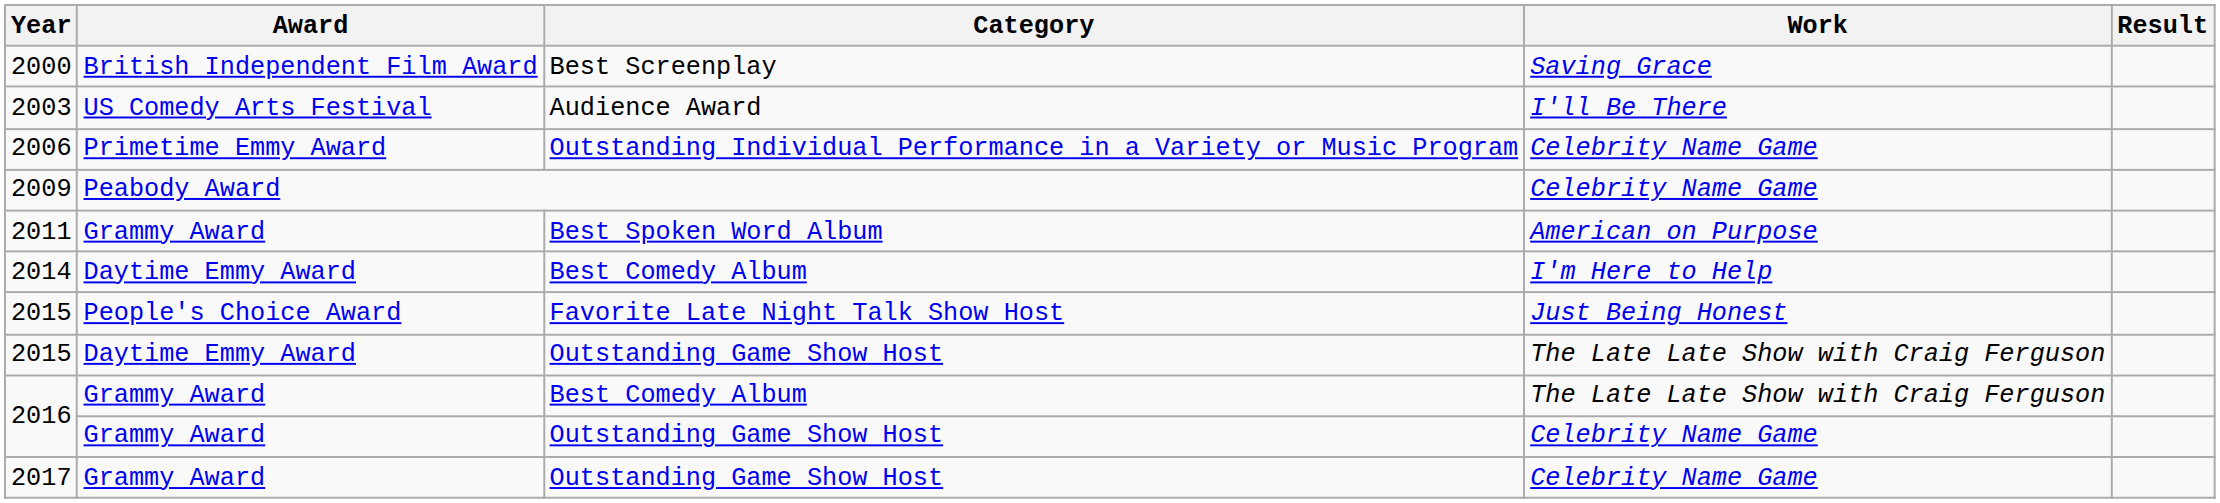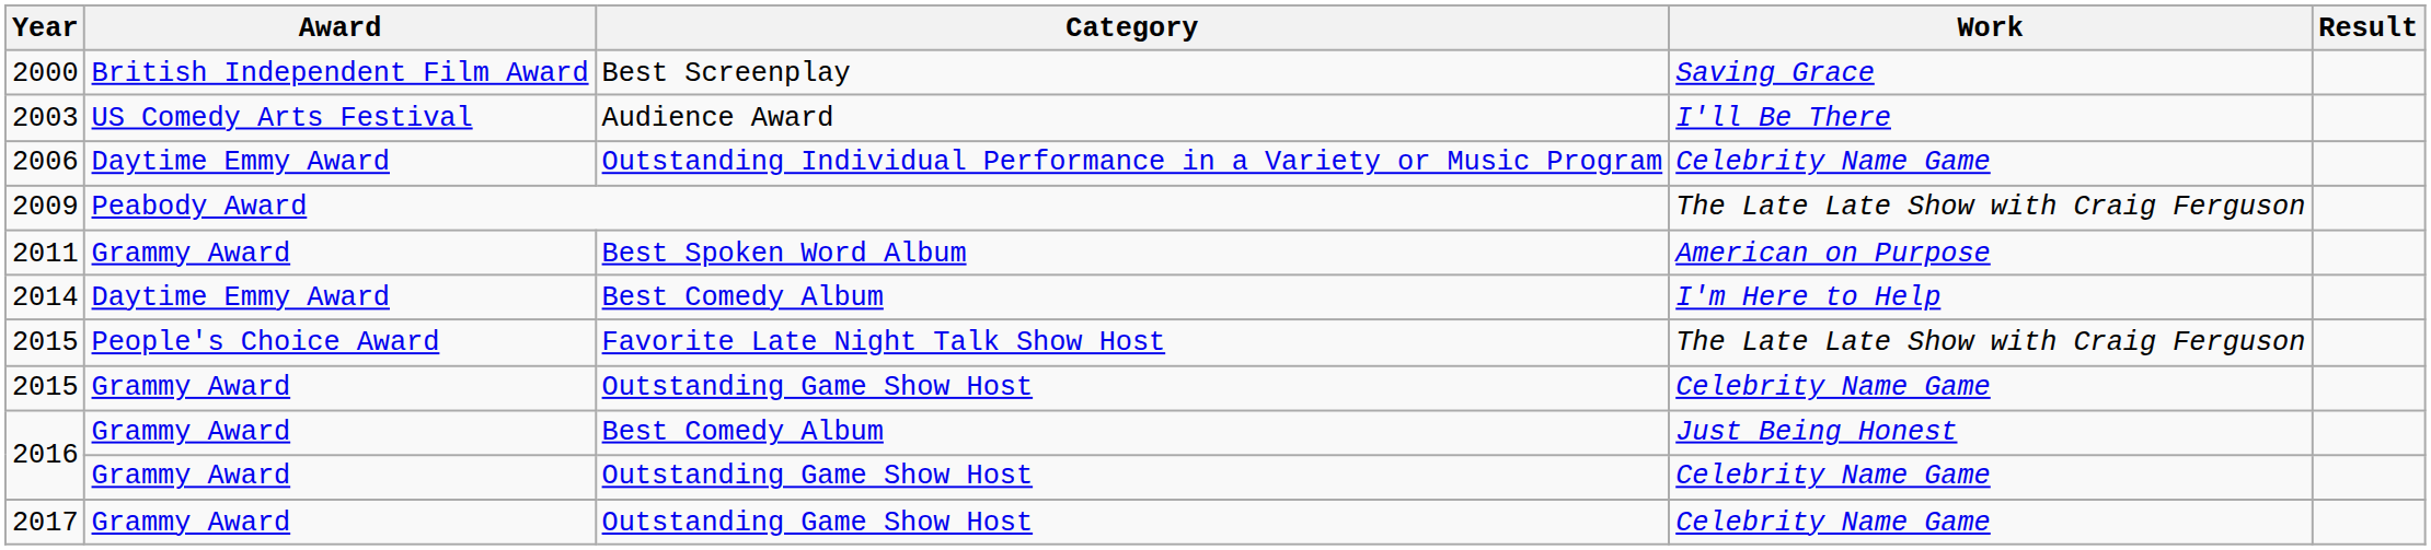 <table class="wikitable sortable">
 <tr>
 <th>Year</th>
 <th>Award</th>
 <th>Category</th>
 <th>Work</th>
 <th>Result</th>
 </tr>
 <tr>
 <td>2000</td>
 <td><a href='#'>British Independent Film Award</a></td>
 <td>Best Screenplay</td>
 <td><em><a href='#'>Saving Grace</a></em></td>
 <td></td>
 </tr>
 <tr>
 <td>2003</td>
 <td><a href='#'>US Comedy Arts Festival</a></td>
 <td>Audience Award</td>
 <td><em><a href='#'>I'll Be There</a></em></td>
 <td></td>
 </tr>
 <tr>
 <td>2006</td>
-<td><a href='#'>Primetime Emmy Award</a></td>
+<td><a href='#'>Daytime Emmy Award</a></td>
 <td><a href='#'>Outstanding Individual Performance in a Variety or Music Program</a></td>
 <td><em><a href='#'>Celebrity Name Game</a></em></td>
 <td></td>
 </tr>
 <tr>
 <td>2009</td>
 <td colspan="2"><a href='#'>Peabody Award</a></td>
-<td><em><a href='#'>Celebrity Name Game</a></em></td>
+<td><em>The Late Late Show with Craig Ferguson</em></td>
 <td></td>
 </tr>
 <tr>
 <td>2011</td>
 <td><a href='#'>Grammy Award</a></td>
 <td><a href='#'>Best Spoken Word Album</a></td>
 <td><em><a href='#'>American on Purpose</a></em></td>
 <td></td>
 </tr>
 <tr>
 <td>2014</td>
 <td><a href='#'>Daytime Emmy Award</a></td>
 <td><a href='#'>Best Comedy Album</a></td>
 <td><em><a href='#'>I'm Here to Help</a></em></td>
 <td></td>
 </tr>
 <tr>
 <td>2015</td>
 <td><a href='#'>People's Choice Award</a></td>
 <td><a href='#'>Favorite Late Night Talk Show Host</a></td>
-<td><em><a href='#'>Just Being Honest</a></em></td>
+<td><em>The Late Late Show with Craig Ferguson</em></td>
 <td></td>
 </tr>
 <tr>
 <td>2015</td>
-<td><a href='#'>Daytime Emmy Award</a></td>
+<td><a href='#'>Grammy Award</a></td>
 <td><a href='#'>Outstanding Game Show Host</a></td>
-<td><em>The Late Late Show with Craig Ferguson</em></td>
+<td><em><a href='#'>Celebrity Name Game</a></em></td>
 <td></td>
 </tr>
 <tr>
 <td rowspan="2">2016</td>
 <td><a href='#'>Grammy Award</a></td>
 <td><a href='#'>Best Comedy Album</a></td>
-<td><em>The Late Late Show with Craig Ferguson</em></td>
+<td><em><a href='#'>Just Being Honest</a></em></td>
 <td></td>
 </tr>
 <tr>
 <td><a href='#'>Grammy Award</a></td>
 <td><a href='#'>Outstanding Game Show Host</a></td>
 <td><em><a href='#'>Celebrity Name Game</a></em></td>
 <td></td>
 </tr>
 <tr>
 <td>2017</td>
 <td><a href='#'>Grammy Award</a></td>
 <td><a href='#'>Outstanding Game Show Host</a></td>
 <td><em><a href='#'>Celebrity Name Game</a></em></td>
 <td></td>
 </tr>
 </table>
